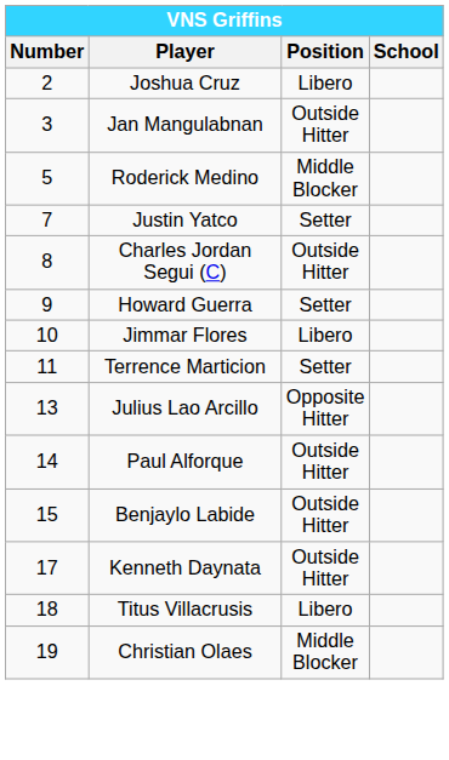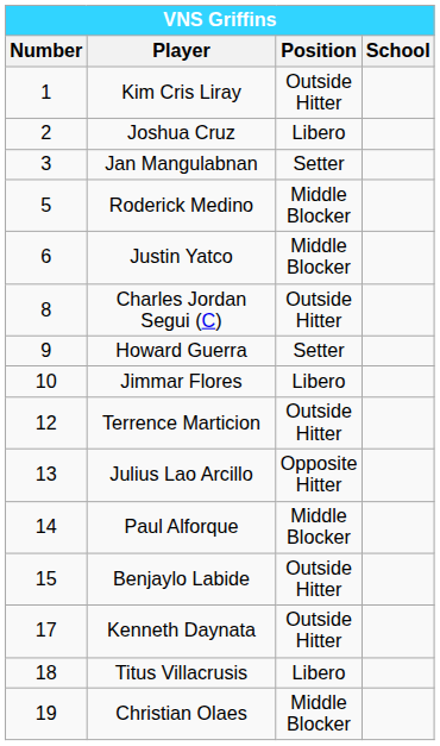 <table class="wikitable sortable" style="text-align:center;">
 <tr>
 <th colspan="4" style= "background: #31D4FF; color: #FFFFFF; text-align: center"><strong>VNS Griffins</strong></th>
 </tr>
 <tr>
 <th width=10px>Number</th>
 <th width=150px>Player</th>
 <th width=50px>Position</th>
 <th width=25px>School</th>
 </tr>
 <tr>
+<td style="text-align:center;">1</td>
+<td>Kim Cris Liray</td>
+<td>Outside Hitter</td>
+<td></td>
+</tr>
+<tr>
 <td style="text-align:center;">2</td>
 <td>Joshua Cruz</td>
 <td>Libero</td>
 <td></td>
 </tr>
 <tr>
 <td style="text-align:center;">3</td>
 <td>Jan Mangulabnan</td>
-<td>Outside Hitter</td>
+<td>Setter</td>
 <td></td>
 </tr>
 <tr>
 <td style="text-align:center;">5</td>
 <td>Roderick Medino</td>
 <td>Middle Blocker</td>
 <td></td>
 </tr>
 <tr>
-<td style="text-align:center;">7</td>
+<td style="text-align:center;">6</td>
 <td>Justin Yatco</td>
-<td>Setter</td>
+<td>Middle  Blocker</td>
 <td></td>
 </tr>
 <tr>
 <td style="text-align:center;">8</td>
 <td>Charles Jordan Segui (<a href='#'>C</a>)</td>
 <td>Outside Hitter</td>
 <td></td>
 </tr>
 <tr>
 <td style="text-align:center;">9</td>
 <td>Howard Guerra</td>
 <td>Setter</td>
 <td></td>
 </tr>
 <tr>
 <td style="text-align:center;">10</td>
 <td>Jimmar Flores</td>
 <td>Libero</td>
 <td></td>
 </tr>
 <tr>
-<td style="text-align:center;">11</td>
+<td style="text-align:center;">12</td>
 <td>Terrence Marticion</td>
-<td>Setter</td>
+<td>Outside Hitter</td>
 <td></td>
 </tr>
 <tr>
 <td style="text-align:center;">13</td>
 <td>Julius Lao Arcillo</td>
 <td>Opposite Hitter</td>
 <td></td>
 </tr>
 <tr>
 <td style="text-align:center;">14</td>
 <td>Paul Alforque</td>
-<td>Outside Hitter</td>
+<td>Middle Blocker</td>
 <td></td>
 </tr>
 <tr>
 <td style="text-align:center;">15</td>
 <td>Benjaylo Labide</td>
 <td>Outside Hitter</td>
 <td></td>
 </tr>
 <tr>
 <td style="text-align:center;">17</td>
 <td>Kenneth Daynata</td>
 <td>Outside Hitter</td>
 <td></td>
 </tr>
 <tr>
 <td style="text-align:center;">18</td>
 <td>Titus Villacrusis</td>
 <td>Libero</td>
 <td></td>
 </tr>
 <tr>
 <td style="text-align:center;">19</td>
 <td>Christian Olaes</td>
 <td>Middle Blocker</td>
 <td></td>
 </tr>
 </table>
